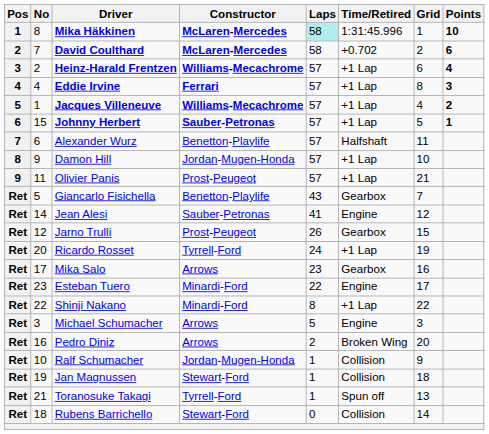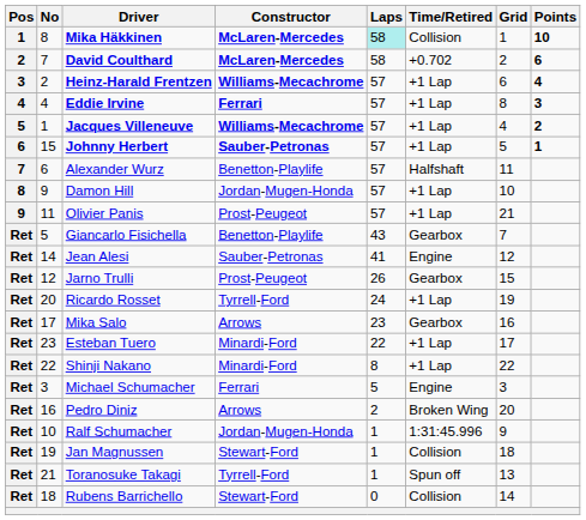 <table class="wikitable" style="font-size: 85%;">
 <tr>
 <th>Pos</th>
 <th>No</th>
 <th>Driver</th>
 <th>Constructor</th>
 <th>Laps</th>
 <th>Time/Retired</th>
 <th>Grid</th>
 <th>Points</th>
 </tr>
 <tr>
 <th>1</th>
 <td>8</td>
 <td> <strong><a href='#'>Mika Häkkinen</a></strong></td>
 <td><strong><a href='#'>McLaren</a>-<a href='#'>Mercedes</a></strong></td>
 <td style="background: paleturquoise;">58</td>
-<td>1:31:45.996</td>
+<td>Collision</td>
 <td>1</td>
 <td><strong>10</strong></td>
 </tr>
 <tr>
 <th>2</th>
 <td>7</td>
 <td> <strong><a href='#'>David Coulthard</a></strong></td>
 <td><strong><a href='#'>McLaren</a>-<a href='#'>Mercedes</a></strong></td>
 <td>58</td>
 <td>+0.702</td>
 <td>2</td>
 <td><strong>6</strong></td>
 </tr>
 <tr>
 <th>3</th>
 <td>2</td>
 <td> <strong><a href='#'>Heinz-Harald Frentzen</a></strong></td>
 <td><strong><a href='#'>Williams</a>-<a href='#'>Mecachrome</a></strong></td>
 <td>57</td>
 <td>+1 Lap</td>
 <td>6</td>
 <td><strong>4</strong></td>
 </tr>
 <tr>
 <th>4</th>
 <td>4</td>
 <td> <strong><a href='#'>Eddie Irvine</a></strong></td>
 <td><strong><a href='#'>Ferrari</a></strong></td>
 <td>57</td>
 <td>+1 Lap</td>
 <td>8</td>
 <td><strong>3</strong></td>
 </tr>
 <tr>
 <th>5</th>
 <td>1</td>
 <td> <strong><a href='#'>Jacques Villeneuve</a></strong></td>
 <td><strong><a href='#'>Williams</a>-<a href='#'>Mecachrome</a></strong></td>
 <td>57</td>
 <td>+1 Lap</td>
 <td>4</td>
 <td><strong>2</strong></td>
 </tr>
 <tr>
 <th>6</th>
 <td>15</td>
 <td> <strong><a href='#'>Johnny Herbert</a></strong></td>
 <td><strong><a href='#'>Sauber</a>-<a href='#'>Petronas</a></strong></td>
 <td>57</td>
 <td>+1 Lap</td>
 <td>5</td>
 <td><strong>1</strong></td>
 </tr>
 <tr>
 <th>7</th>
 <td>6</td>
 <td> <a href='#'>Alexander Wurz</a></td>
 <td><a href='#'>Benetton</a>-<a href='#'>Playlife</a></td>
 <td>57</td>
 <td>Halfshaft</td>
 <td>11</td>
 <td> </td>
 </tr>
 <tr>
 <th>8</th>
 <td>9</td>
 <td> <a href='#'>Damon Hill</a></td>
 <td><a href='#'>Jordan</a>-<a href='#'>Mugen-Honda</a></td>
 <td>57</td>
 <td>+1 Lap</td>
 <td>10</td>
 <td> </td>
 </tr>
 <tr>
 <th>9</th>
 <td>11</td>
 <td> <a href='#'>Olivier Panis</a></td>
 <td><a href='#'>Prost</a>-<a href='#'>Peugeot</a></td>
 <td>57</td>
 <td>+1 Lap</td>
 <td>21</td>
 <td> </td>
 </tr>
 <tr>
 <th>Ret</th>
 <td>5</td>
 <td> <a href='#'>Giancarlo Fisichella</a></td>
 <td><a href='#'>Benetton</a>-<a href='#'>Playlife</a></td>
 <td>43</td>
 <td>Gearbox</td>
 <td>7</td>
 <td> </td>
 </tr>
 <tr>
 <th>Ret</th>
 <td>14</td>
 <td> <a href='#'>Jean Alesi</a></td>
 <td><a href='#'>Sauber</a>-<a href='#'>Petronas</a></td>
 <td>41</td>
 <td>Engine</td>
 <td>12</td>
 <td> </td>
 </tr>
 <tr>
 <th>Ret</th>
 <td>12</td>
 <td> <a href='#'>Jarno Trulli</a></td>
 <td><a href='#'>Prost</a>-<a href='#'>Peugeot</a></td>
 <td>26</td>
 <td>Gearbox</td>
 <td>15</td>
 <td> </td>
 </tr>
 <tr>
 <th>Ret</th>
 <td>20</td>
 <td> <a href='#'>Ricardo Rosset</a></td>
 <td><a href='#'>Tyrrell</a>-<a href='#'>Ford</a></td>
 <td>24</td>
 <td>+1 Lap</td>
 <td>19</td>
 <td> </td>
 </tr>
 <tr>
 <th>Ret</th>
 <td>17</td>
 <td> <a href='#'>Mika Salo</a></td>
 <td><a href='#'>Arrows</a></td>
 <td>23</td>
 <td>Gearbox</td>
 <td>16</td>
 <td> </td>
 </tr>
 <tr>
 <th>Ret</th>
 <td>23</td>
 <td> <a href='#'>Esteban Tuero</a></td>
 <td><a href='#'>Minardi</a>-<a href='#'>Ford</a></td>
 <td>22</td>
-<td>Engine</td>
+<td>+1 Lap</td>
 <td>17</td>
 <td> </td>
 </tr>
 <tr>
 <th>Ret</th>
 <td>22</td>
 <td> <a href='#'>Shinji Nakano</a></td>
 <td><a href='#'>Minardi</a>-<a href='#'>Ford</a></td>
 <td>8</td>
 <td>+1 Lap</td>
 <td>22</td>
 <td> </td>
 </tr>
 <tr>
 <th>Ret</th>
 <td>3</td>
 <td> <a href='#'>Michael Schumacher</a></td>
-<td><a href='#'>Arrows</a></td>
+<td><a href='#'>Ferrari</a></td>
 <td>5</td>
 <td>Engine</td>
 <td>3</td>
 <td> </td>
 </tr>
 <tr>
 <th>Ret</th>
 <td>16</td>
 <td> <a href='#'>Pedro Diniz</a></td>
 <td><a href='#'>Arrows</a></td>
 <td>2</td>
 <td>Broken Wing</td>
 <td>20</td>
 <td> </td>
 </tr>
 <tr>
 <th>Ret</th>
 <td>10</td>
 <td> <a href='#'>Ralf Schumacher</a></td>
 <td><a href='#'>Jordan</a>-<a href='#'>Mugen-Honda</a></td>
 <td>1</td>
-<td>Collision</td>
+<td>1:31:45.996</td>
 <td>9</td>
 <td> </td>
 </tr>
 <tr>
 <th>Ret</th>
 <td>19</td>
 <td> <a href='#'>Jan Magnussen</a></td>
 <td><a href='#'>Stewart</a>-<a href='#'>Ford</a></td>
 <td>1</td>
 <td>Collision</td>
 <td>18</td>
 <td> </td>
 </tr>
 <tr>
 <th>Ret</th>
 <td>21</td>
 <td> <a href='#'>Toranosuke Takagi</a></td>
 <td><a href='#'>Tyrrell</a>-<a href='#'>Ford</a></td>
 <td>1</td>
 <td>Spun off</td>
 <td>13</td>
 <td> </td>
 </tr>
 <tr>
 <th>Ret</th>
 <td>18</td>
 <td> <a href='#'>Rubens Barrichello</a></td>
 <td><a href='#'>Stewart</a>-<a href='#'>Ford</a></td>
 <td>0</td>
 <td>Collision</td>
 <td>14</td>
 <td> </td>
 </tr>
 <tr>
 <th colspan="8"></th>
 </tr>
 </table>
